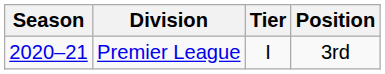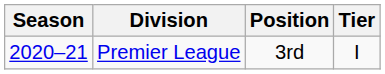 <table class="wikitable">
 <tr>
 <th>Season</th>
 <th>Division</th>
+<th>Position</th>
 <th>Tier</th>
-<th>Position</th>
 </tr>
 <tr align="center">
 <td><a href='#'>2020–21</a></td>
 <td align="center"><a href='#'>Premier League</a></td>
+<td>3rd</td>
 <td>I</td>
-<td>3rd</td>
 </tr>
 </table>
